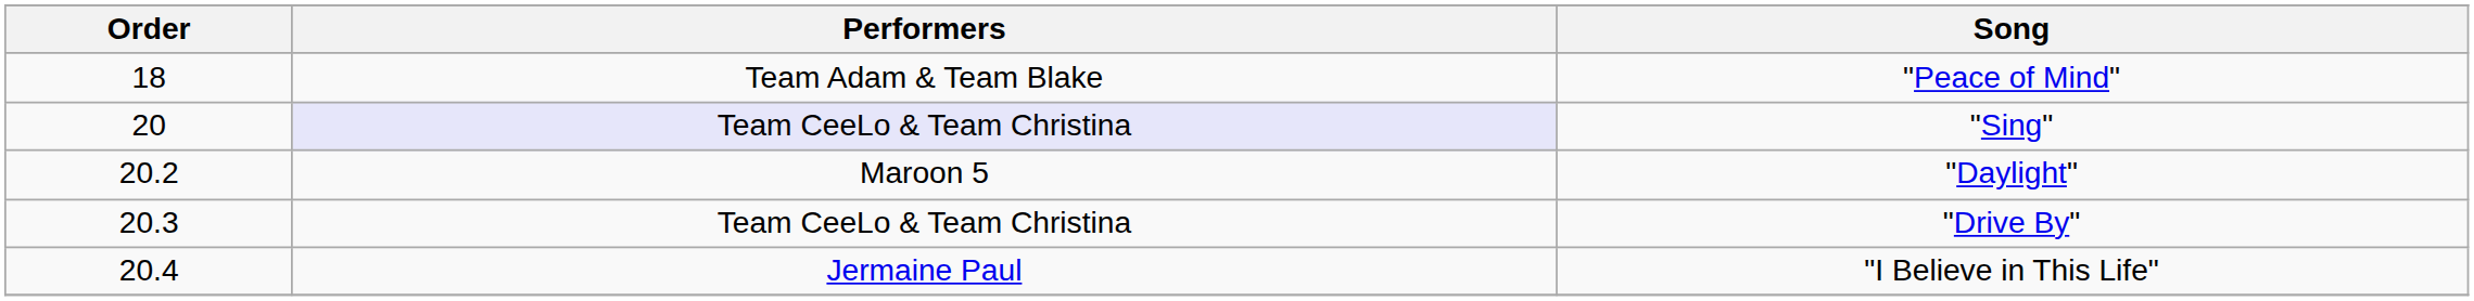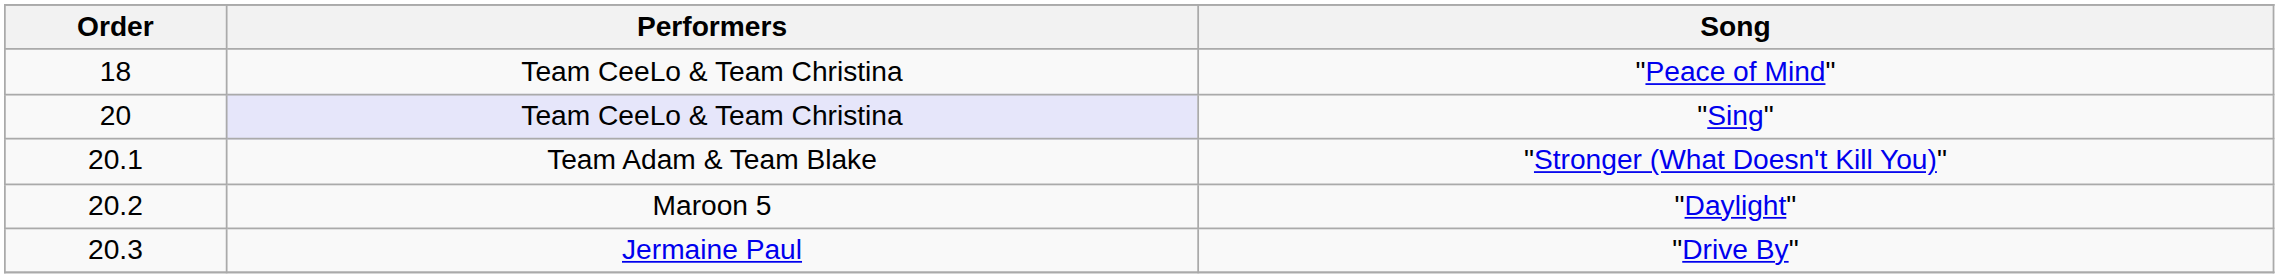 <table class="wikitable" style="text-align:center; width:65%;">
 <tr>
 </tr>
 <tr>
 <th>Order</th>
 <th>Performers</th>
 <th>Song</th>
 </tr>
 <tr>
 <td>18</td>
-<td>Team Adam & Team Blake</td>
+<td>Team CeeLo & Team Christina</td>
 <td>"<a href='#'>Peace of Mind</a>"</td>
 </tr>
 <tr>
 <td>20</td>
 <td style="background: lavender;">Team CeeLo & Team Christina</td>
 <td>"<a href='#'>Sing</a>"</td>
 </tr>
 <tr>
+<td>20.1</td>
+<td>Team Adam & Team Blake</td>
+<td>"<a href='#'>Stronger (What Doesn't Kill You)</a>"</td>
+</tr>
+<tr>
 <td>20.2</td>
 <td>Maroon 5</td>
 <td>"<a href='#'>Daylight</a>"</td>
 </tr>
 <tr>
 <td>20.3</td>
-<td>Team CeeLo & Team Christina</td>
+<td><a href='#'>Jermaine Paul</a></td>
 <td>"<a href='#'>Drive By</a>"</td>
-</tr>
-<tr>
-<td>20.4</td>
-<td><a href='#'>Jermaine Paul</a></td>
-<td>"I Believe in This Life"</td>
 </tr>
 <tr>
 </tr>
 </table>
